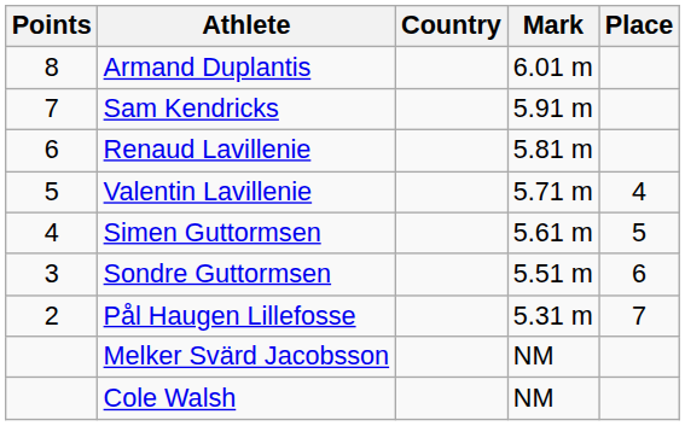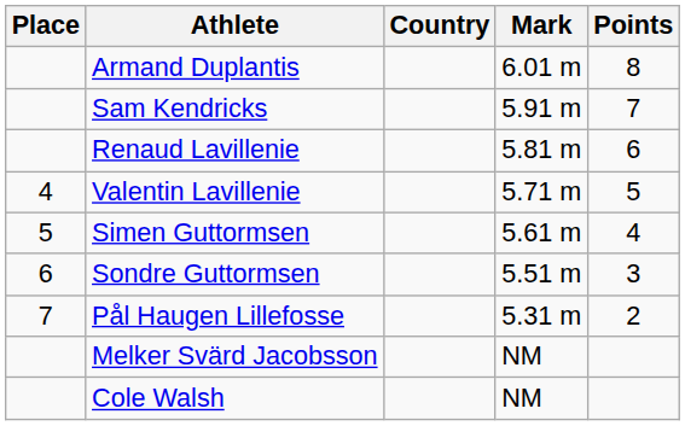 <table class="wikitable">
 <tr>
-<th>Points</th>
+<th>Place</th>
 <th>Athlete</th>
 <th>Country</th>
 <th>Mark</th>
-<th>Place</th>
+<th>Points</th>
 </tr>
 <tr>
-<td align=center>8</td>
+<td align=center></td>
 <td><a href='#'>Armand Duplantis</a></td>
 <td></td>
 <td>6.01 m</td>
+<td align=center>8</td>
+</tr>
+<tr>
 <td align=center></td>
+<td><a href='#'>Sam Kendricks</a></td>
+<td></td>
+<td>5.91 m</td>
+<td align=center>7</td>
+</tr>
+<tr>
+<td align=center></td>
+<td><a href='#'>Renaud Lavillenie</a></td>
+<td></td>
+<td>5.81 m</td>
+<td align=center>6</td>
+</tr>
+<tr>
+<td align=center>4</td>
+<td><a href='#'>Valentin Lavillenie</a></td>
+<td></td>
+<td>5.71 m</td>
+<td align=center>5</td>
+</tr>
+<tr>
+<td align=center>5</td>
+<td><a href='#'>Simen Guttormsen</a></td>
+<td></td>
+<td>5.61 m</td>
+<td align=center>4</td>
+</tr>
+<tr>
+<td align=center>6</td>
+<td><a href='#'>Sondre Guttormsen</a></td>
+<td></td>
+<td>5.51 m</td>
+<td align=center>3</td>
 </tr>
 <tr>
 <td align=center>7</td>
-<td><a href='#'>Sam Kendricks</a></td>
-<td></td>
-<td>5.91 m</td>
-<td align=center></td>
-</tr>
-<tr>
-<td align=center>6</td>
-<td><a href='#'>Renaud Lavillenie</a></td>
-<td></td>
-<td>5.81 m</td>
-<td align=center></td>
-</tr>
-<tr>
-<td align=center>5</td>
-<td><a href='#'>Valentin Lavillenie</a></td>
-<td></td>
-<td>5.71 m</td>
-<td align=center>4</td>
-</tr>
-<tr>
-<td align=center>4</td>
-<td><a href='#'>Simen Guttormsen</a></td>
-<td></td>
-<td>5.61 m</td>
-<td align=center>5</td>
-</tr>
-<tr>
-<td align=center>3</td>
-<td><a href='#'>Sondre Guttormsen</a></td>
-<td></td>
-<td>5.51 m</td>
-<td align=center>6</td>
-</tr>
-<tr>
-<td align=center>2</td>
 <td><a href='#'>Pål Haugen Lillefosse</a></td>
 <td></td>
 <td>5.31 m</td>
-<td align=center>7</td>
+<td align=center>2</td>
 </tr>
 <tr>
 <td align=center></td>
 <td><a href='#'>Melker Svärd Jacobsson</a></td>
 <td></td>
 <td>NM</td>
 <td align=center></td>
 </tr>
 <tr>
 <td align=center></td>
 <td><a href='#'>Cole Walsh</a></td>
 <td></td>
 <td>NM</td>
 <td align=center></td>
 </tr>
 </table>
